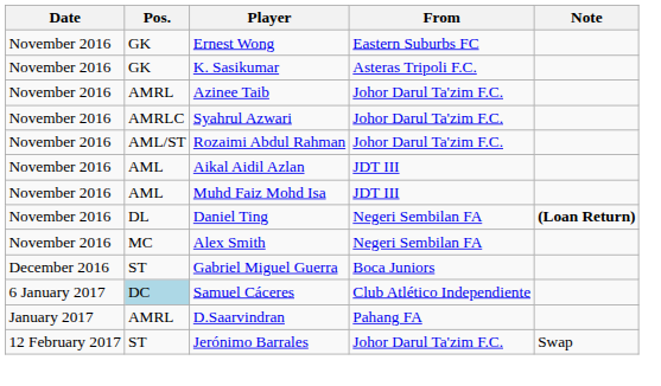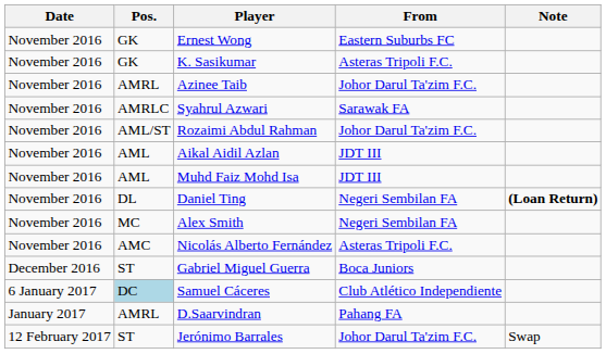 <table class="wikitable sortable">
 <tr>
 <th>Date</th>
 <th>Pos.</th>
 <th>Player</th>
 <th>From</th>
 <th>Note</th>
 </tr>
 <tr>
 <td>November 2016</td>
 <td>GK</td>
 <td> <a href='#'>Ernest Wong</a></td>
 <td> <a href='#'>Eastern Suburbs FC</a></td>
 <td></td>
 </tr>
 <tr>
 <td>November 2016</td>
 <td>GK</td>
 <td> <a href='#'>K. Sasikumar</a></td>
 <td> <a href='#'>Asteras Tripoli F.C.</a></td>
 <td></td>
 </tr>
 <tr>
 <td>November 2016</td>
 <td>AMRL</td>
 <td> <a href='#'>Azinee Taib</a></td>
 <td> <a href='#'>Johor Darul Ta'zim F.C.</a></td>
 <td></td>
 </tr>
 <tr>
 <td>November 2016</td>
 <td>AMRLC</td>
 <td> <a href='#'>Syahrul Azwari</a></td>
-<td> <a href='#'>Johor Darul Ta'zim F.C.</a></td>
+<td> <a href='#'>Sarawak FA</a></td>
 <td></td>
 </tr>
 <tr>
 <td>November 2016</td>
 <td>AML/ST</td>
 <td> <a href='#'>Rozaimi Abdul Rahman</a></td>
 <td> <a href='#'>Johor Darul Ta'zim F.C.</a></td>
 <td></td>
 </tr>
 <tr>
 <td>November 2016</td>
 <td>AML</td>
 <td> <a href='#'>Aikal Aidil Azlan</a></td>
 <td> <a href='#'>JDT III</a></td>
 <td></td>
 </tr>
 <tr>
 <td>November 2016</td>
 <td>AML</td>
 <td> <a href='#'>Muhd Faiz Mohd Isa</a></td>
 <td> <a href='#'>JDT III</a></td>
 <td></td>
 </tr>
 <tr>
 <td>November 2016</td>
 <td>DL</td>
 <td> <a href='#'>Daniel Ting</a></td>
 <td> <a href='#'>Negeri Sembilan FA</a></td>
 <td><strong>(Loan Return)</strong></td>
 </tr>
 <tr>
 <td>November 2016</td>
 <td>MC</td>
 <td> <a href='#'>Alex Smith</a></td>
 <td> <a href='#'>Negeri Sembilan FA</a></td>
 <td></td>
 </tr>
 <tr>
+<td>November 2016</td>
+<td>AMC</td>
+<td> <a href='#'>Nicolás Alberto Fernández</a></td>
+<td> <a href='#'>Asteras Tripoli F.C.</a></td>
+<td></td>
+</tr>
+<tr>
 <td>December 2016</td>
 <td>ST</td>
 <td> <a href='#'>Gabriel Miguel Guerra</a></td>
 <td> <a href='#'>Boca Juniors</a></td>
 <td></td>
 </tr>
 <tr>
 <td>6 January 2017</td>
 <td style="background: lightblue;">DC</td>
 <td> <a href='#'>Samuel Cáceres</a></td>
 <td> <a href='#'>Club Atlético Independiente</a></td>
 <td></td>
 </tr>
 <tr>
 <td>January 2017</td>
 <td>AMRL</td>
 <td> <a href='#'>D.Saarvindran</a></td>
 <td> <a href='#'>Pahang FA</a></td>
 <td></td>
 </tr>
 <tr>
 <td>12 February 2017</td>
 <td>ST</td>
 <td> <a href='#'>Jerónimo Barrales</a></td>
 <td> <a href='#'>Johor Darul Ta'zim F.C.</a></td>
 <td>Swap</td>
 </tr>
 </table>
